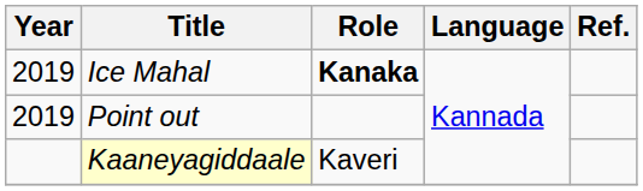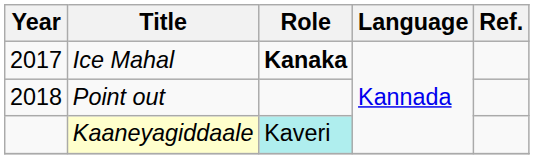 <table class="wikitable sortable">
 <tr>
 <th>Year</th>
 <th>Title</th>
 <th>Role</th>
 <th>Language</th>
 <th>Ref.</th>
 </tr>
 <tr>
-<td>2019</td>
+<td>2017</td>
 <td><em>Ice Mahal</em></td>
 <td><strong>Kanaka</strong></td>
 <td rowspan="3"><a href='#'>Kannada</a></td>
 <td></td>
 </tr>
 <tr>
-<td>2019</td>
+<td>2018</td>
 <td><em>Point out</em></td>
 <td></td>
 <td></td>
 </tr>
 <tr>
 <td></td>
 <td style="background:#FFFFCC;"><em>Kaaneyagiddaale</em> </td>
-<td>Kaveri</td>
+<td style="background: paleturquoise;">Kaveri</td>
 <td></td>
 </tr>
 <tr>
 </tr>
 </table>
